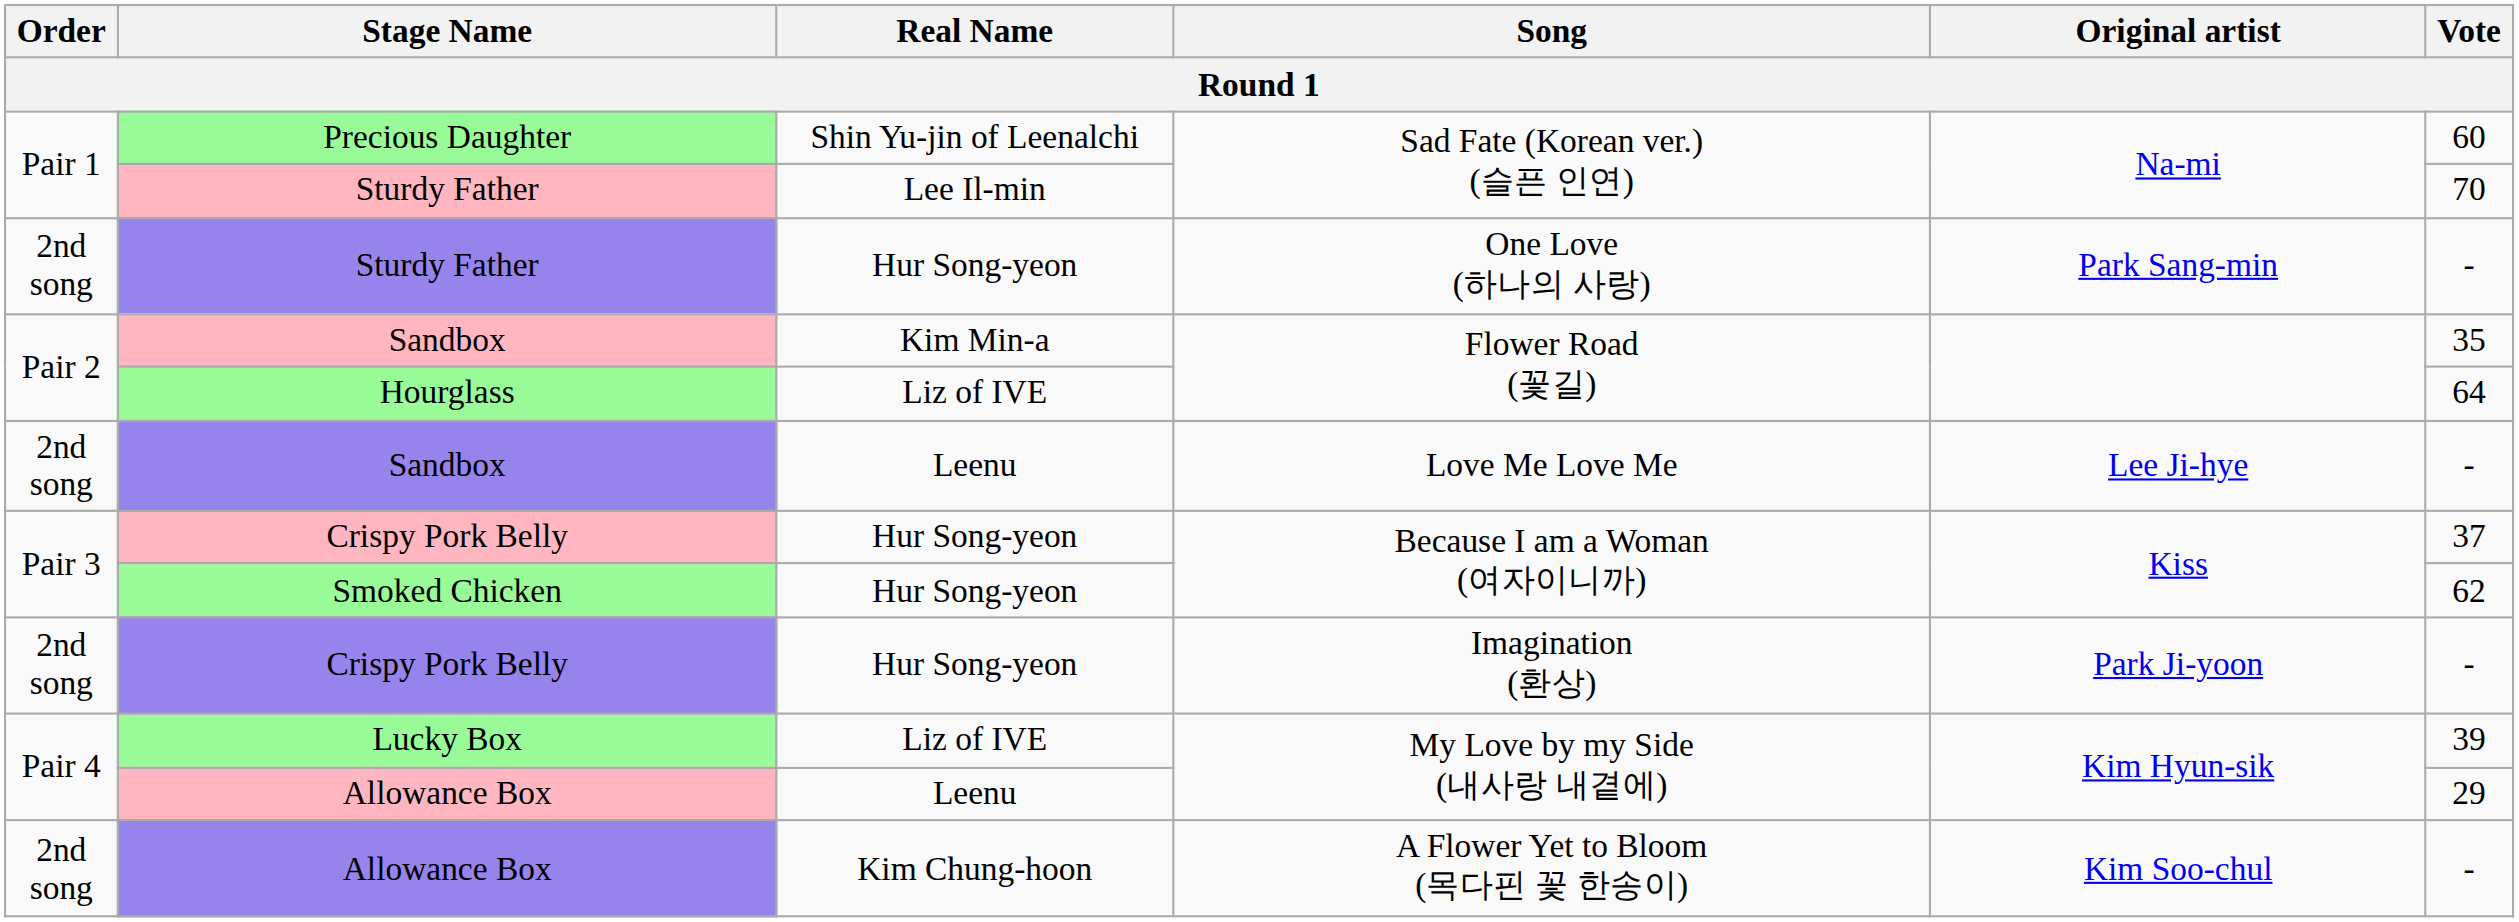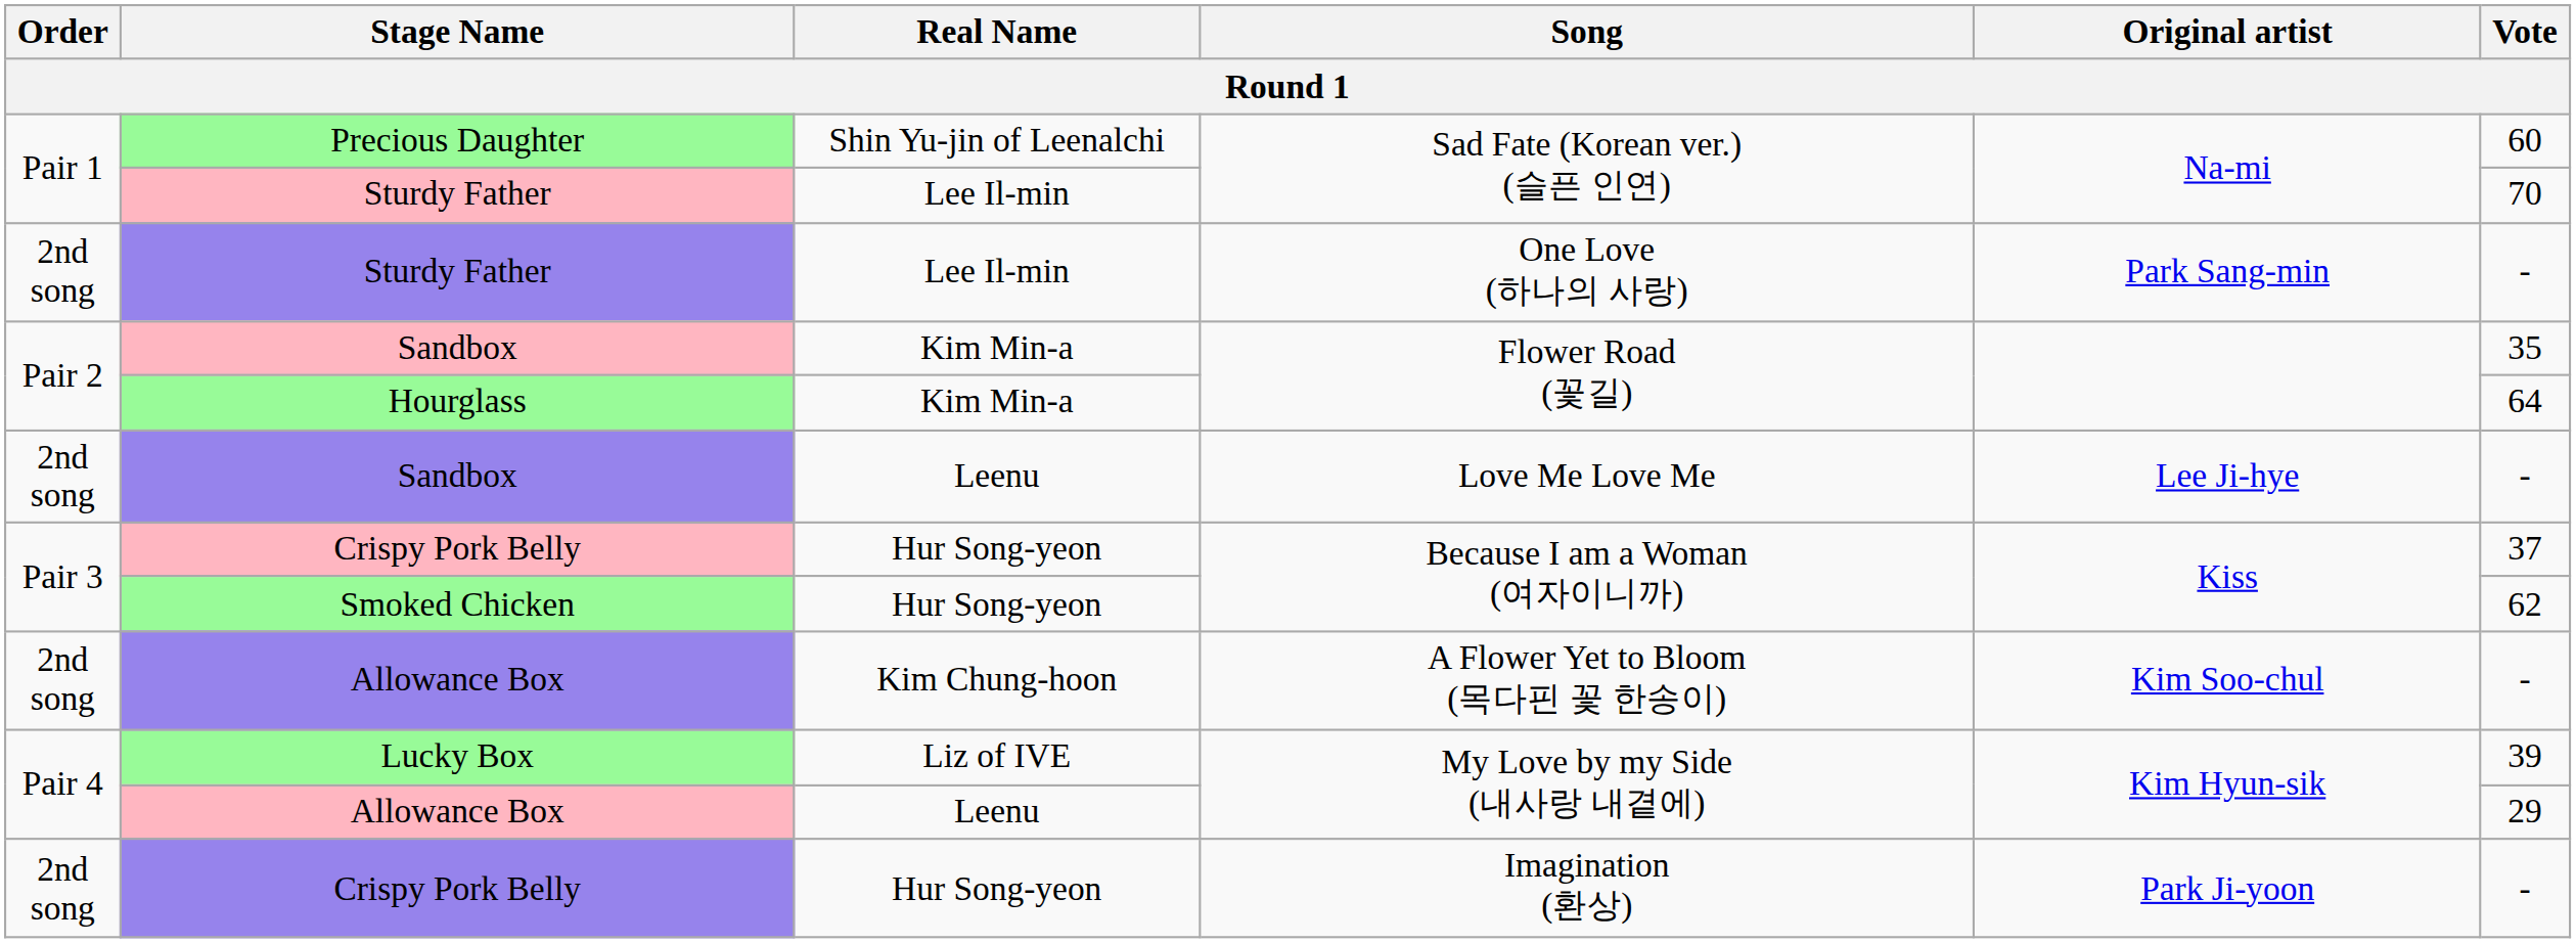 <table class="wikitable" style="text-align:center; width:95%;">
 <tr>
 <th style="width:1%;">Order</th>
 <th style="width:20%;">Stage Name</th>
 <th style="width:12%;">Real Name</th>
 <th style="width:23%;">Song</th>
 <th style="width:15%;">Original artist</th>
 <th style="width:1%;">Vote</th>
 </tr>
 <tr>
 <th colspan=6>Round 1</th>
 </tr>
 <tr>
 <td rowspan=2>Pair 1</td>
 <td bgcolor="palegreen">Precious Daughter</td>
 <td>Shin Yu-jin of Leenalchi</td>
 <td rowspan=2>Sad Fate (Korean ver.)<br>(슬픈 인연)</td>
 <td rowspan=2><a href='#'>Na-mi</a></td>
 <td>60</td>
 </tr>
 <tr>
 <td bgcolor="lightpink">Sturdy Father</td>
 <td>Lee Il-min</td>
 <td>70</td>
 </tr>
 <tr>
 <td>2nd song</td>
 <td bgcolor="#9683EC">Sturdy Father</td>
-<td>Hur Song-yeon</td>
+<td>Lee Il-min</td>
 <td>One Love<br>(하나의 사랑)</td>
 <td><a href='#'>Park Sang-min</a></td>
 <td>-</td>
 </tr>
 <tr>
 <td rowspan=2>Pair 2</td>
 <td bgcolor="lightpink">Sandbox</td>
 <td>Kim Min-a</td>
 <td rowspan=2>Flower Road<br>(꽃길)</td>
 <td rowspan=2></td>
 <td>35</td>
 </tr>
 <tr>
 <td bgcolor="palegreen">Hourglass</td>
-<td>Liz of IVE</td>
+<td>Kim Min-a</td>
 <td>64</td>
 </tr>
 <tr>
 <td>2nd song</td>
 <td bgcolor="#9683EC">Sandbox</td>
 <td>Leenu</td>
 <td>Love Me Love Me</td>
 <td><a href='#'>Lee Ji-hye</a></td>
 <td>-</td>
 </tr>
 <tr>
 <td rowspan=2>Pair 3</td>
 <td bgcolor="lightpink">Crispy Pork Belly</td>
 <td>Hur Song-yeon</td>
 <td rowspan=2>Because I am a Woman<br>(여자이니까)</td>
 <td rowspan=2><a href='#'>Kiss</a></td>
 <td>37</td>
 </tr>
 <tr>
 <td bgcolor="palegreen">Smoked Chicken</td>
 <td>Hur Song-yeon</td>
 <td>62</td>
 </tr>
 <tr>
 <td>2nd song</td>
-<td bgcolor="#9683EC">Crispy Pork Belly</td>
-<td>Hur Song-yeon</td>
-<td>Imagination<br>(환상)</td>
-<td><a href='#'>Park Ji-yoon</a></td>
+<td bgcolor="#9683EC">Allowance Box</td>
+<td>Kim Chung-hoon</td>
+<td>A Flower Yet to Bloom<br>(목다핀 꽃 한송이)</td>
+<td><a href='#'>Kim Soo-chul</a></td>
 <td>-</td>
 </tr>
 <tr>
 <td rowspan=2>Pair 4</td>
 <td bgcolor="palegreen">Lucky Box</td>
 <td>Liz of IVE</td>
 <td rowspan=2>My Love by my Side<br>(내사랑 내곁에)</td>
 <td rowspan=2><a href='#'>Kim Hyun-sik</a></td>
 <td>39</td>
 </tr>
 <tr>
 <td bgcolor="lightpink">Allowance Box</td>
 <td>Leenu</td>
 <td>29</td>
 </tr>
 <tr>
 <td>2nd song</td>
-<td bgcolor="#9683EC">Allowance Box</td>
-<td>Kim Chung-hoon</td>
-<td>A Flower Yet to Bloom<br>(목다핀 꽃 한송이)</td>
-<td><a href='#'>Kim Soo-chul</a></td>
+<td bgcolor="#9683EC">Crispy Pork Belly</td>
+<td>Hur Song-yeon</td>
+<td>Imagination<br>(환상)</td>
+<td><a href='#'>Park Ji-yoon</a></td>
 <td>-</td>
 </tr>
 </table>
